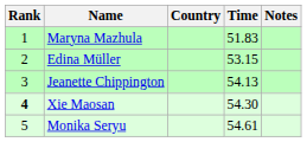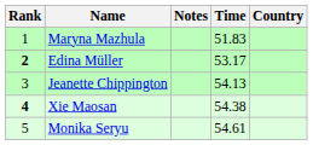 <table class="wikitable" style="text-align:center">
 <tr>
 <th>Rank</th>
 <th>Name</th>
+<th>Notes</th>
+<th>Time</th>
 <th>Country</th>
-<th>Time</th>
-<th>Notes</th>
 </tr>
 <tr bgcolor=bbffbb>
 <td>1</td>
 <td align="left"><a href='#'>Maryna Mazhula</a></td>
+<td></td>
+<td>51.83</td>
 <td align="left"></td>
-<td>51.83</td>
-<td></td>
 </tr>
 <tr bgcolor=bbffbb>
-<td>2</td>
+<td><strong>2</strong></td>
 <td align="left"><a href='#'>Edina Müller</a></td>
+<td></td>
+<td>53.17</td>
 <td align="left"></td>
-<td>53.15</td>
-<td></td>
 </tr>
 <tr bgcolor=bbffbb>
 <td>3</td>
 <td align="left"><a href='#'>Jeanette Chippington</a></td>
+<td></td>
+<td>54.13</td>
 <td align="left"></td>
-<td>54.13</td>
-<td></td>
 </tr>
 <tr bgcolor=ddffdd>
 <td><strong>4</strong></td>
 <td align="left"><a href='#'>Xie Maosan</a></td>
+<td></td>
+<td>54.38</td>
 <td align="left"></td>
-<td>54.30</td>
-<td></td>
 </tr>
 <tr bgcolor=ddffdd>
 <td>5</td>
 <td align="left"><a href='#'>Monika Seryu</a></td>
+<td></td>
+<td>54.61</td>
 <td align="left"></td>
-<td>54.61</td>
-<td></td>
 </tr>
 </table>
